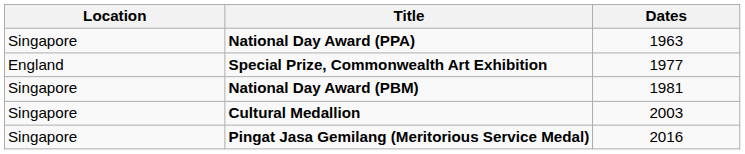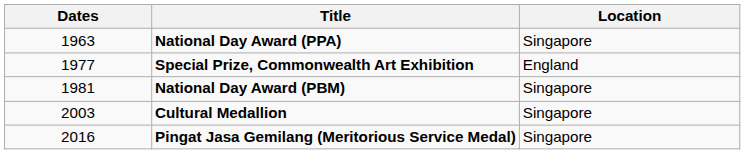 <table class="wikitable">
 <tr>
+<th width="20%">Dates</th>
+<th width="50%">Title</th>
 <th width="30%">Location</th>
-<th width="50%">Title</th>
-<th width="20%">Dates</th>
 </tr>
 <tr>
+<td align="center">1963</td>
+<td><strong>National Day Award (PPA)</strong></td>
 <td>Singapore</td>
-<td><strong>National Day Award (PPA)</strong></td>
-<td align="center">1963</td>
 </tr>
 <tr>
+<td align=center>1977</td>
+<td><strong>Special Prize, Commonwealth Art Exhibition</strong></td>
 <td>England</td>
-<td><strong>Special Prize, Commonwealth Art Exhibition</strong></td>
-<td align=center>1977</td>
 </tr>
 <tr>
+<td align=center>1981</td>
+<td><strong>National Day Award (PBM)</strong></td>
 <td>Singapore</td>
-<td><strong>National Day Award (PBM)</strong></td>
-<td align=center>1981</td>
 </tr>
 <tr>
+<td align=center>2003</td>
+<td><strong>Cultural Medallion</strong></td>
 <td>Singapore</td>
-<td><strong>Cultural Medallion</strong></td>
-<td align=center>2003</td>
 </tr>
 <tr>
+<td align=center>2016</td>
+<td><strong>Pingat Jasa Gemilang (Meritorious Service Medal)</strong></td>
 <td>Singapore</td>
-<td><strong>Pingat Jasa Gemilang (Meritorious Service Medal)</strong></td>
-<td align=center>2016</td>
 </tr>
 </table>
